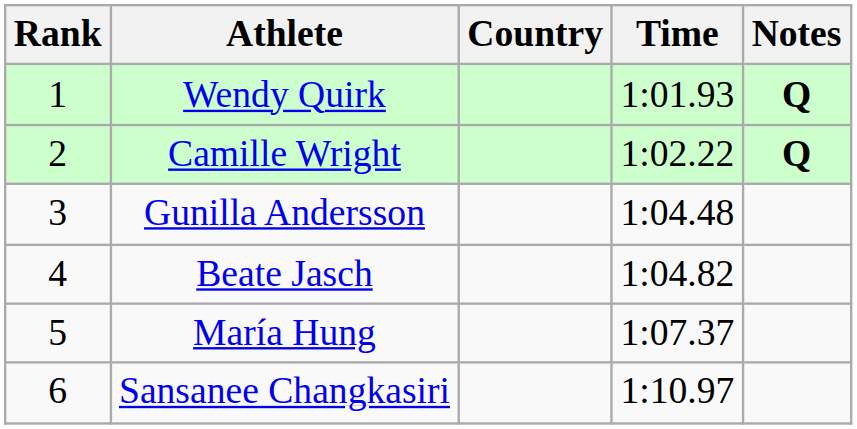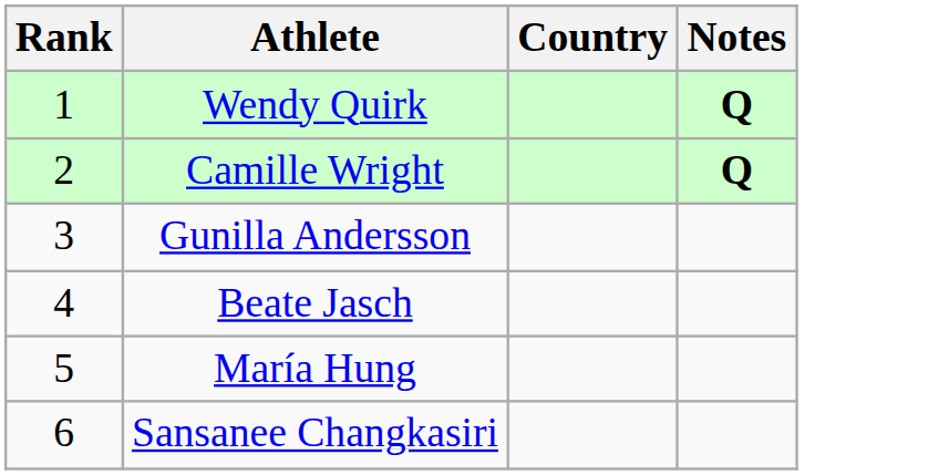 <table class="wikitable sortable" style="text-align:center">
 <tr>
 <th>Rank</th>
 <th>Athlete</th>
 <th>Country</th>
-<th>Time</th>
 <th>Notes</th>
 </tr>
 <tr bgcolor=ccffcc>
 <td>1</td>
 <td><a href='#'>Wendy Quirk</a></td>
 <td align=left></td>
-<td>1:01.93</td>
 <td><strong>Q </strong></td>
 </tr>
 <tr bgcolor=ccffcc>
 <td>2</td>
 <td><a href='#'>Camille Wright</a></td>
 <td align=left></td>
-<td>1:02.22</td>
 <td><strong>Q </strong></td>
 </tr>
 <tr>
 <td>3</td>
 <td><a href='#'>Gunilla Andersson</a></td>
 <td align=left></td>
-<td>1:04.48</td>
 <td><strong> </strong></td>
 </tr>
 <tr>
 <td>4</td>
 <td><a href='#'>Beate Jasch</a></td>
 <td align=left></td>
-<td>1:04.82</td>
 <td><strong> </strong></td>
 </tr>
 <tr>
 <td>5</td>
 <td><a href='#'>María Hung</a></td>
 <td align=left></td>
-<td>1:07.37</td>
 <td><strong> </strong></td>
 </tr>
 <tr>
 <td>6</td>
 <td><a href='#'>Sansanee Changkasiri</a></td>
 <td align=left></td>
-<td>1:10.97</td>
 <td><strong> </strong></td>
 </tr>
 </table>
